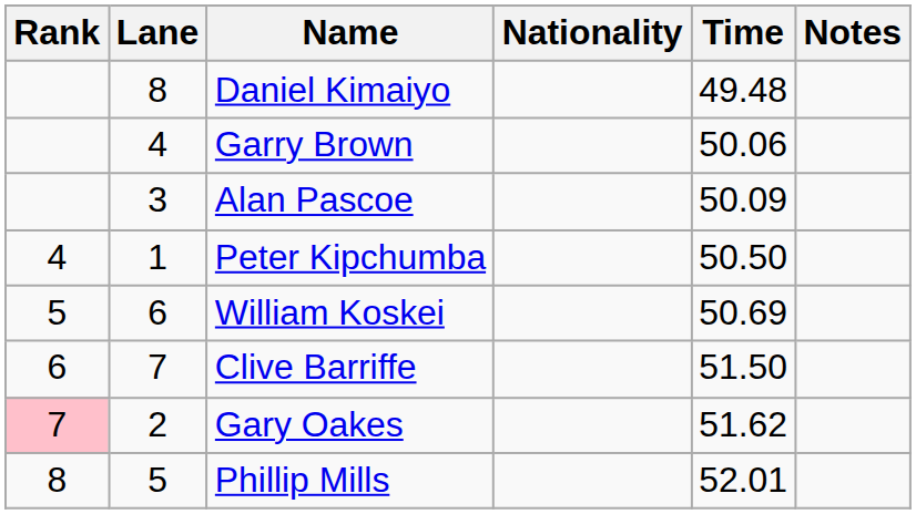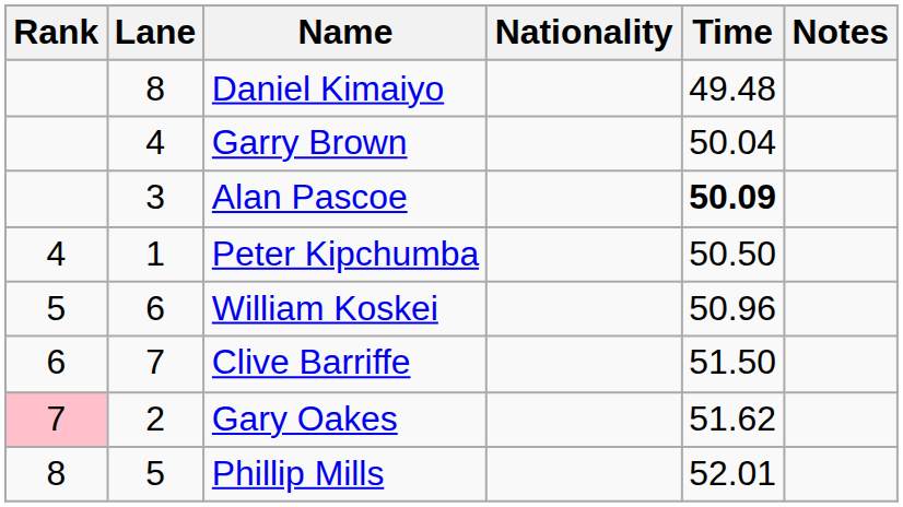 <table class="wikitable sortable" style=" text-align:center">
 <tr>
 <th>Rank</th>
 <th>Lane</th>
 <th>Name</th>
 <th>Nationality</th>
 <th>Time</th>
 <th>Notes</th>
 </tr>
 <tr>
 <td></td>
 <td>8</td>
 <td align=left><a href='#'>Daniel Kimaiyo</a></td>
 <td align=left></td>
 <td>49.48</td>
 <td></td>
 </tr>
 <tr>
 <td></td>
 <td>4</td>
 <td align=left><a href='#'>Garry Brown</a></td>
 <td align=left></td>
-<td>50.06</td>
+<td>50.04</td>
 <td></td>
 </tr>
 <tr>
 <td></td>
 <td>3</td>
 <td align=left><a href='#'>Alan Pascoe</a></td>
 <td align=left></td>
-<td>50.09</td>
+<td><strong>50.09</strong></td>
 <td></td>
 </tr>
 <tr>
 <td>4</td>
 <td>1</td>
 <td align=left><a href='#'>Peter Kipchumba</a></td>
 <td align=left></td>
 <td>50.50</td>
 <td></td>
 </tr>
 <tr>
 <td>5</td>
 <td>6</td>
 <td align=left><a href='#'>William Koskei</a></td>
 <td align=left></td>
-<td>50.69</td>
+<td>50.96</td>
 <td></td>
 </tr>
 <tr>
 <td>6</td>
 <td>7</td>
 <td align=left><a href='#'>Clive Barriffe</a></td>
 <td align=left></td>
 <td>51.50</td>
 <td></td>
 </tr>
 <tr>
 <td style="background: pink;">7</td>
 <td>2</td>
 <td align=left><a href='#'>Gary Oakes</a></td>
 <td align=left></td>
 <td>51.62</td>
 <td></td>
 </tr>
 <tr>
 <td>8</td>
 <td>5</td>
 <td align=left><a href='#'>Phillip Mills</a></td>
 <td align=left></td>
 <td>52.01</td>
 <td></td>
 </tr>
 </table>
